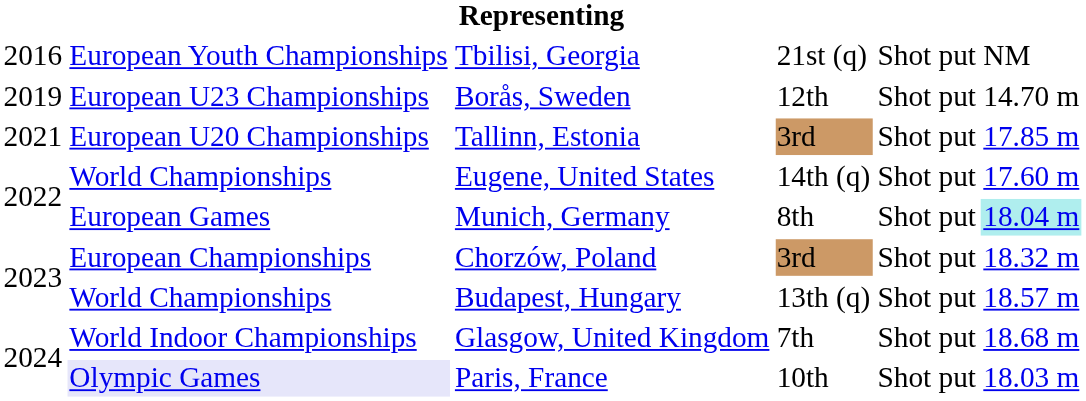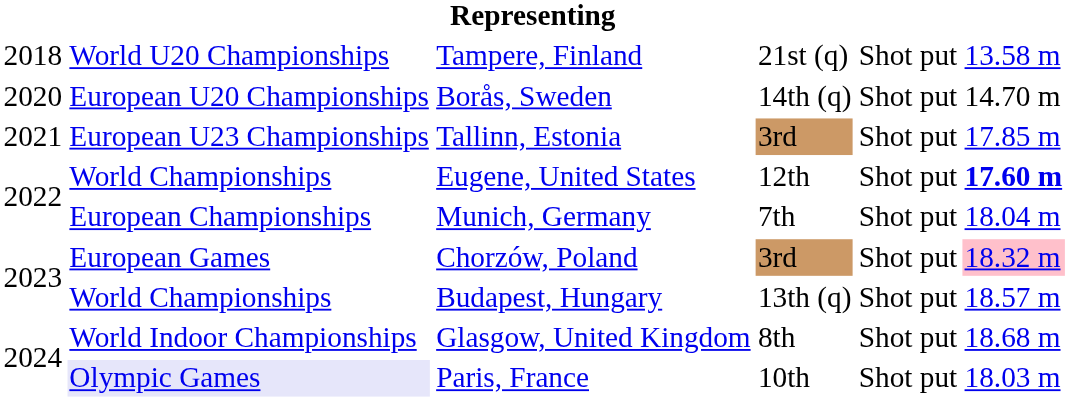 <table>
 <tr>
 <th colspan="6">Representing </th>
 </tr>
 <tr>
-<td>2016</td>
-<td><a href='#'>European Youth Championships</a></td>
-<td><a href='#'>Tbilisi, Georgia</a></td>
+<td>2018</td>
+<td><a href='#'>World U20 Championships</a></td>
+<td><a href='#'>Tampere, Finland</a></td>
 <td>21st (q)</td>
 <td>Shot put</td>
-<td>NM</td>
+<td><a href='#'>13.58 m</a></td>
 </tr>
 <tr>
-<td>2019</td>
-<td><a href='#'>European U23 Championships</a></td>
+<td>2020</td>
+<td><a href='#'>European U20 Championships</a></td>
 <td><a href='#'>Borås, Sweden</a></td>
-<td>12th</td>
+<td>14th (q)</td>
 <td>Shot put</td>
 <td>14.70 m</td>
 </tr>
 <tr>
 <td>2021</td>
-<td><a href='#'>European U20 Championships</a></td>
+<td><a href='#'>European U23 Championships</a></td>
 <td><a href='#'>Tallinn, Estonia</a></td>
 <td bgcolor="cc9966">3rd</td>
 <td>Shot put</td>
 <td><a href='#'>17.85 m</a></td>
 </tr>
 <tr>
 <td rowspan=2>2022</td>
 <td><a href='#'>World Championships</a></td>
 <td><a href='#'>Eugene, United States</a></td>
-<td>14th (q)</td>
+<td>12th</td>
 <td>Shot put</td>
-<td><a href='#'>17.60 m</a></td>
+<td><strong><a href='#'>17.60 m</a></strong></td>
 </tr>
 <tr>
-<td><a href='#'>European Games</a></td>
+<td><a href='#'>European Championships</a></td>
 <td><a href='#'>Munich, Germany</a></td>
-<td>8th</td>
+<td>7th</td>
 <td>Shot put</td>
-<td style="background: paleturquoise;"><a href='#'>18.04 m</a></td>
+<td><a href='#'>18.04 m</a></td>
 </tr>
 <tr>
 <td rowspan=2>2023</td>
-<td><a href='#'>European Championships</a></td>
+<td><a href='#'>European Games</a></td>
 <td><a href='#'>Chorzów, Poland</a></td>
 <td bgcolor="cc9966">3rd</td>
 <td>Shot put</td>
-<td><a href='#'>18.32 m</a></td>
+<td style="background: pink;"><a href='#'>18.32 m</a></td>
 </tr>
 <tr>
 <td><a href='#'>World Championships</a></td>
 <td><a href='#'>Budapest, Hungary</a></td>
 <td>13th (q)</td>
 <td>Shot put</td>
 <td><a href='#'>18.57 m</a></td>
 </tr>
 <tr>
 <td rowspan=2>2024</td>
 <td><a href='#'>World Indoor Championships</a></td>
 <td><a href='#'>Glasgow, United Kingdom</a></td>
-<td>7th</td>
+<td>8th</td>
 <td>Shot put</td>
 <td><a href='#'>18.68 m</a></td>
 </tr>
 <tr>
 <td style="background: lavender;"><a href='#'>Olympic Games</a></td>
 <td><a href='#'>Paris, France</a></td>
 <td>10th</td>
 <td>Shot put</td>
 <td><a href='#'>18.03 m</a></td>
 </tr>
 </table>
